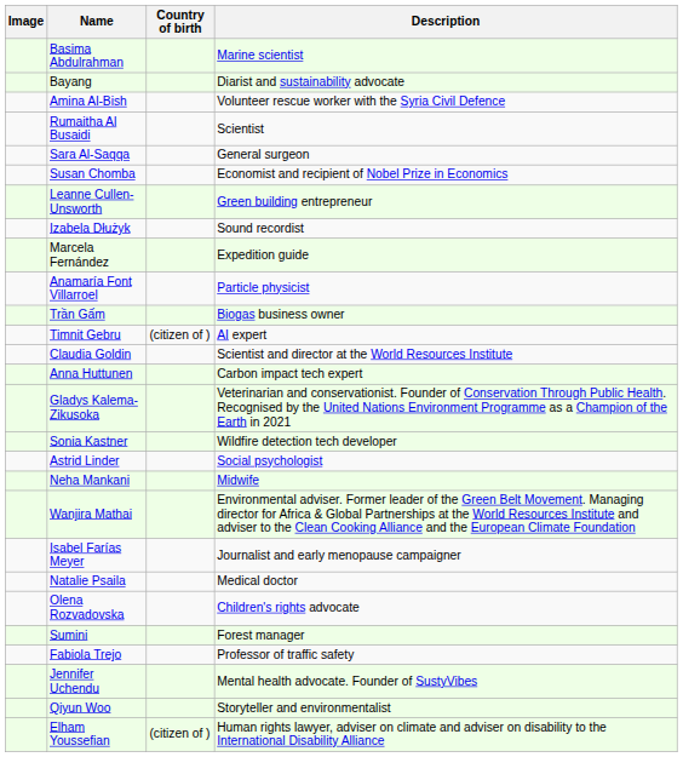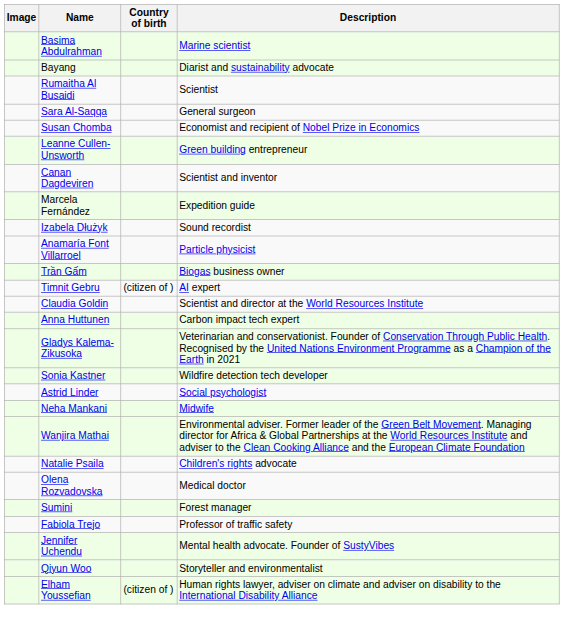 <table class="wikitable sortable">
 <tr>
 <th>Image</th>
 <th>Name</th>
 <th>Country of birth</th>
 <th>Description</th>
 </tr>
 <tr>
 <td style="background:#EEFFE6;"></td>
 <td style="background:#EEFFE6;"><a href='#'>Basima Abdulrahman</a></td>
 <td style="background:#EEFFE6;"></td>
 <td style="background:#EEFFE6;"><a href='#'>Marine scientist</a></td>
 </tr>
 <tr>
 <td style="background:#EEFFE6;"></td>
 <td style="background:#EEFFE6;">Bayang</td>
 <td style="background:#EEFFE6;"></td>
 <td style="background:#EEFFE6;">Diarist and <a href='#'>sustainability</a> advocate</td>
-</tr>
-<tr>
-<td></td>
-<td><a href='#'>Amina Al-Bish</a></td>
-<td></td>
-<td>Volunteer rescue worker with the <a href='#'>Syria Civil Defence</a></td>
 </tr>
 <tr>
 <td></td>
 <td><a href='#'>Rumaitha Al Busaidi</a></td>
 <td></td>
 <td>Scientist</td>
 </tr>
 <tr>
 <td></td>
 <td><a href='#'>Sara Al-Saqqa</a></td>
 <td></td>
 <td>General surgeon</td>
 </tr>
 <tr>
 <td></td>
 <td><a href='#'>Susan Chomba</a></td>
 <td></td>
 <td>Economist and recipient of <a href='#'>Nobel Prize in Economics</a></td>
 </tr>
 <tr>
 <td style="background:#EEFFE6;"></td>
 <td style="background:#EEFFE6;"><a href='#'>Leanne Cullen-Unsworth</a></td>
 <td style="background:#EEFFE6;"></td>
 <td style="background:#EEFFE6;"><a href='#'>Green building</a> entrepreneur</td>
 </tr>
 <tr>
 <td></td>
-<td><a href='#'>Izabela Dłużyk</a></td>
+<td><a href='#'>Canan Dagdeviren</a></td>
 <td></td>
-<td>Sound recordist</td>
+<td>Scientist and inventor</td>
 </tr>
 <tr>
 <td style="background:#EEFFE6;"></td>
 <td style="background:#EEFFE6;">Marcela Fernández</td>
 <td style="background:#EEFFE6;"></td>
 <td style="background:#EEFFE6;">Expedition guide</td>
+</tr>
+<tr>
+<td></td>
+<td><a href='#'>Izabela Dłużyk</a></td>
+<td></td>
+<td>Sound recordist</td>
 </tr>
 <tr>
 <td></td>
 <td><a href='#'>Anamaría Font Villarroel</a></td>
 <td></td>
 <td><a href='#'>Particle physicist</a></td>
 </tr>
 <tr>
 <td style="background:#EEFFE6;"></td>
 <td style="background:#EEFFE6;"><a href='#'>Trần Gấm</a></td>
 <td style="background:#EEFFE6;"></td>
 <td style="background:#EEFFE6;"><a href='#'>Biogas</a> business owner</td>
 </tr>
 <tr>
 <td></td>
 <td><a href='#'>Timnit Gebru</a></td>
 <td> (citizen of )</td>
 <td><a href='#'>AI</a> expert</td>
 </tr>
 <tr>
 <td></td>
 <td><a href='#'>Claudia Goldin</a></td>
 <td></td>
 <td>Scientist and director at the <a href='#'>World Resources Institute</a></td>
 </tr>
 <tr>
 <td style="background:#EEFFE6;"></td>
 <td style="background:#EEFFE6;"><a href='#'>Anna Huttunen</a></td>
 <td style="background:#EEFFE6;"></td>
 <td style="background:#EEFFE6;">Carbon impact tech expert</td>
 </tr>
 <tr>
 <td style="background:#EEFFE6;"></td>
 <td style="background:#EEFFE6;"><a href='#'>Gladys Kalema-Zikusoka</a></td>
 <td style="background:#EEFFE6;"></td>
 <td style="background:#EEFFE6;">Veterinarian and conservationist. Founder of <a href='#'>Conservation Through Public Health</a>. Recognised by the <a href='#'>United Nations Environment Programme</a> as a <a href='#'>Champion of the Earth</a> in 2021</td>
 </tr>
 <tr>
 <td style="background:#EEFFE6;"></td>
 <td style="background:#EEFFE6;"><a href='#'>Sonia Kastner</a></td>
 <td style="background:#EEFFE6;"></td>
 <td style="background:#EEFFE6;">Wildfire detection tech developer</td>
 </tr>
 <tr>
 <td></td>
 <td><a href='#'>Astrid Linder</a></td>
 <td></td>
 <td><a href='#'>Social psychologist</a></td>
 </tr>
 <tr>
 <td style="background:#EEFFE6;"></td>
 <td style="background:#EEFFE6;"><a href='#'>Neha Mankani</a></td>
 <td style="background:#EEFFE6;"></td>
 <td style="background:#EEFFE6;"><a href='#'>Midwife</a></td>
 </tr>
 <tr>
 <td style="background:#EEFFE6;"></td>
 <td style="background:#EEFFE6;"><a href='#'>Wanjira Mathai</a></td>
 <td style="background:#EEFFE6;"></td>
 <td style="background:#EEFFE6;">Environmental adviser. Former leader of the <a href='#'>Green Belt Movement</a>. Managing director for Africa & Global Partnerships at the <a href='#'>World Resources Institute</a> and adviser to the <a href='#'>Clean Cooking Alliance</a> and the <a href='#'>European Climate Foundation</a></td>
 </tr>
 <tr>
 <td></td>
-<td><a href='#'>Isabel Farías Meyer</a></td>
-<td></td>
-<td>Journalist and early menopause campaigner</td>
-</tr>
-<tr>
-<td></td>
 <td><a href='#'>Natalie Psaila</a></td>
 <td></td>
-<td>Medical doctor</td>
+<td><a href='#'>Children's rights</a> advocate</td>
 </tr>
 <tr>
 <td></td>
 <td><a href='#'>Olena Rozvadovska</a></td>
 <td></td>
-<td><a href='#'>Children's rights</a> advocate</td>
+<td>Medical doctor</td>
 </tr>
 <tr>
 <td style="background:#EEFFE6;"></td>
 <td style="background:#EEFFE6;"><a href='#'>Sumini</a></td>
 <td style="background:#EEFFE6;"></td>
 <td style="background:#EEFFE6;">Forest manager</td>
 </tr>
 <tr>
 <td></td>
 <td><a href='#'>Fabiola Trejo</a></td>
 <td></td>
 <td>Professor of traffic safety</td>
 </tr>
 <tr>
 <td style="background:#EEFFE6;"></td>
 <td style="background:#EEFFE6;"><a href='#'>Jennifer Uchendu</a></td>
 <td style="background:#EEFFE6;"></td>
 <td style="background:#EEFFE6;">Mental health advocate. Founder of <a href='#'>SustyVibes</a></td>
 </tr>
 <tr>
 <td style="background:#EEFFE6;"></td>
 <td style="background:#EEFFE6;"><a href='#'>Qiyun Woo</a></td>
 <td style="background:#EEFFE6;"></td>
 <td style="background:#EEFFE6;">Storyteller and environmentalist</td>
 </tr>
 <tr>
 <td style="background:#EEFFE6;"></td>
 <td style="background:#EEFFE6;"><a href='#'>Elham Youssefian</a></td>
 <td style="background:#EEFFE6;"> (citizen of )</td>
 <td style="background:#EEFFE6;">Human rights lawyer, adviser on climate and adviser on disability to the <a href='#'>International Disability Alliance</a></td>
 </tr>
 </table>
